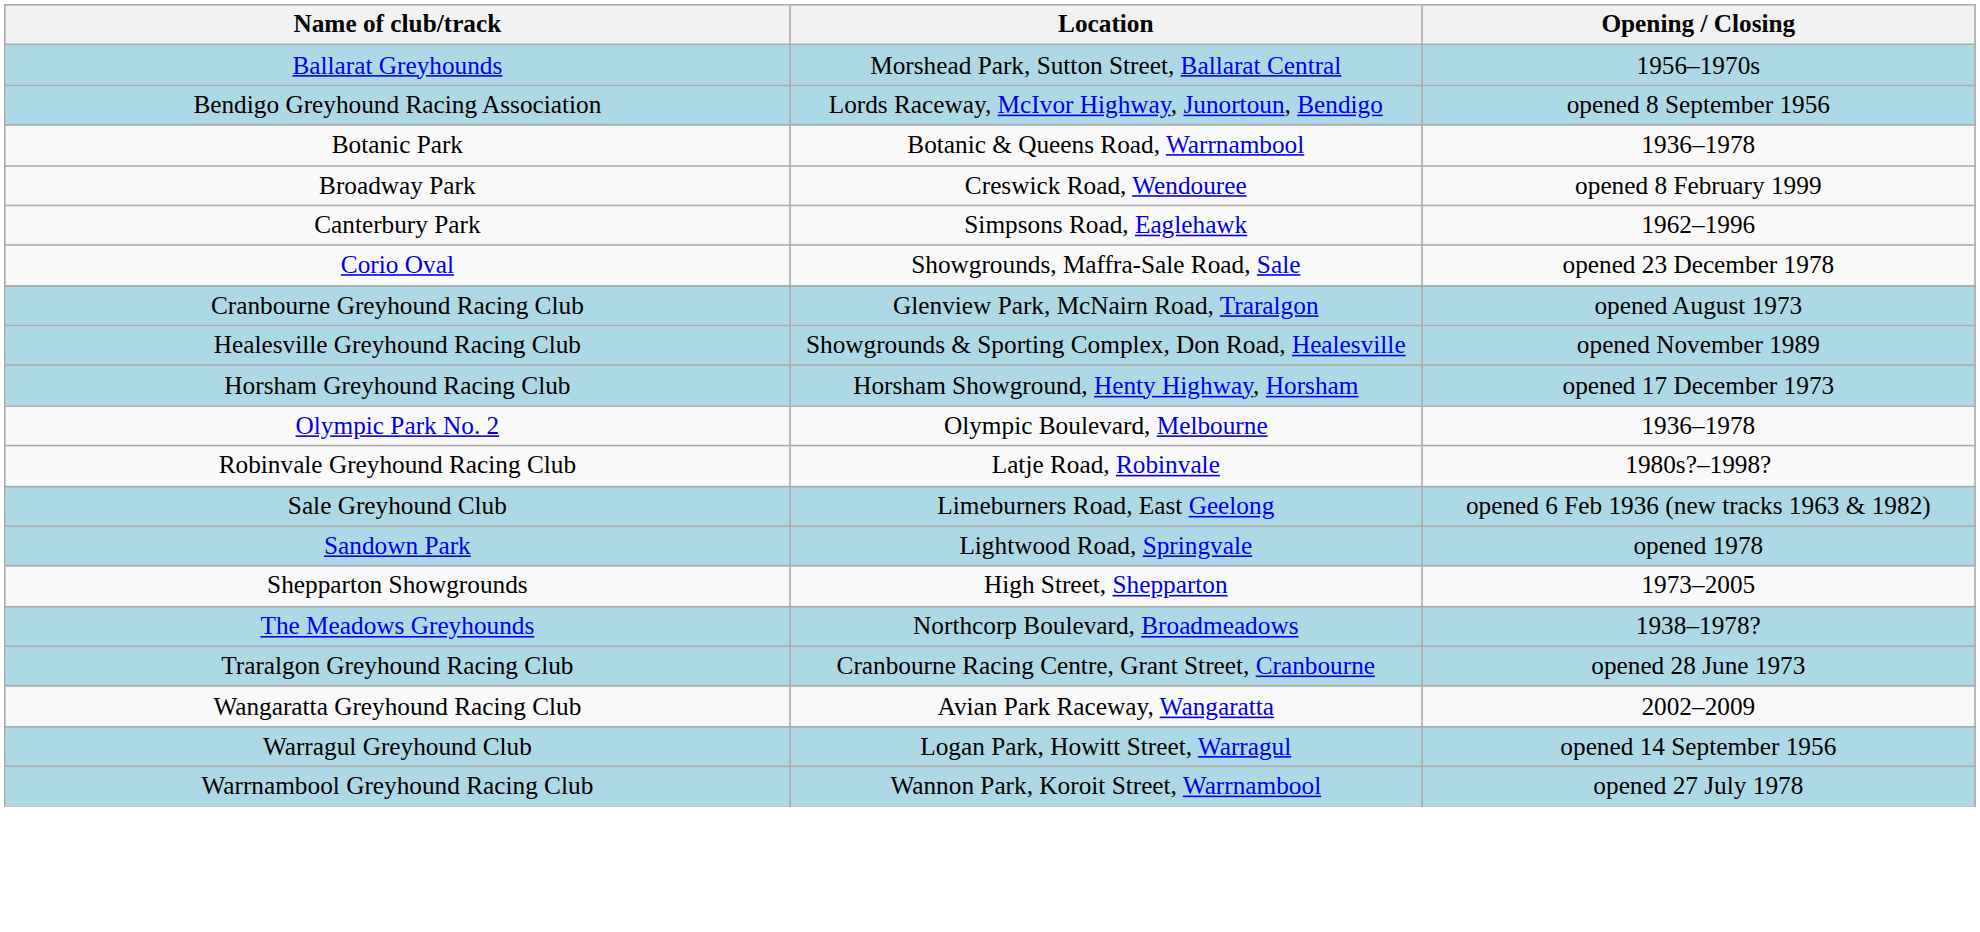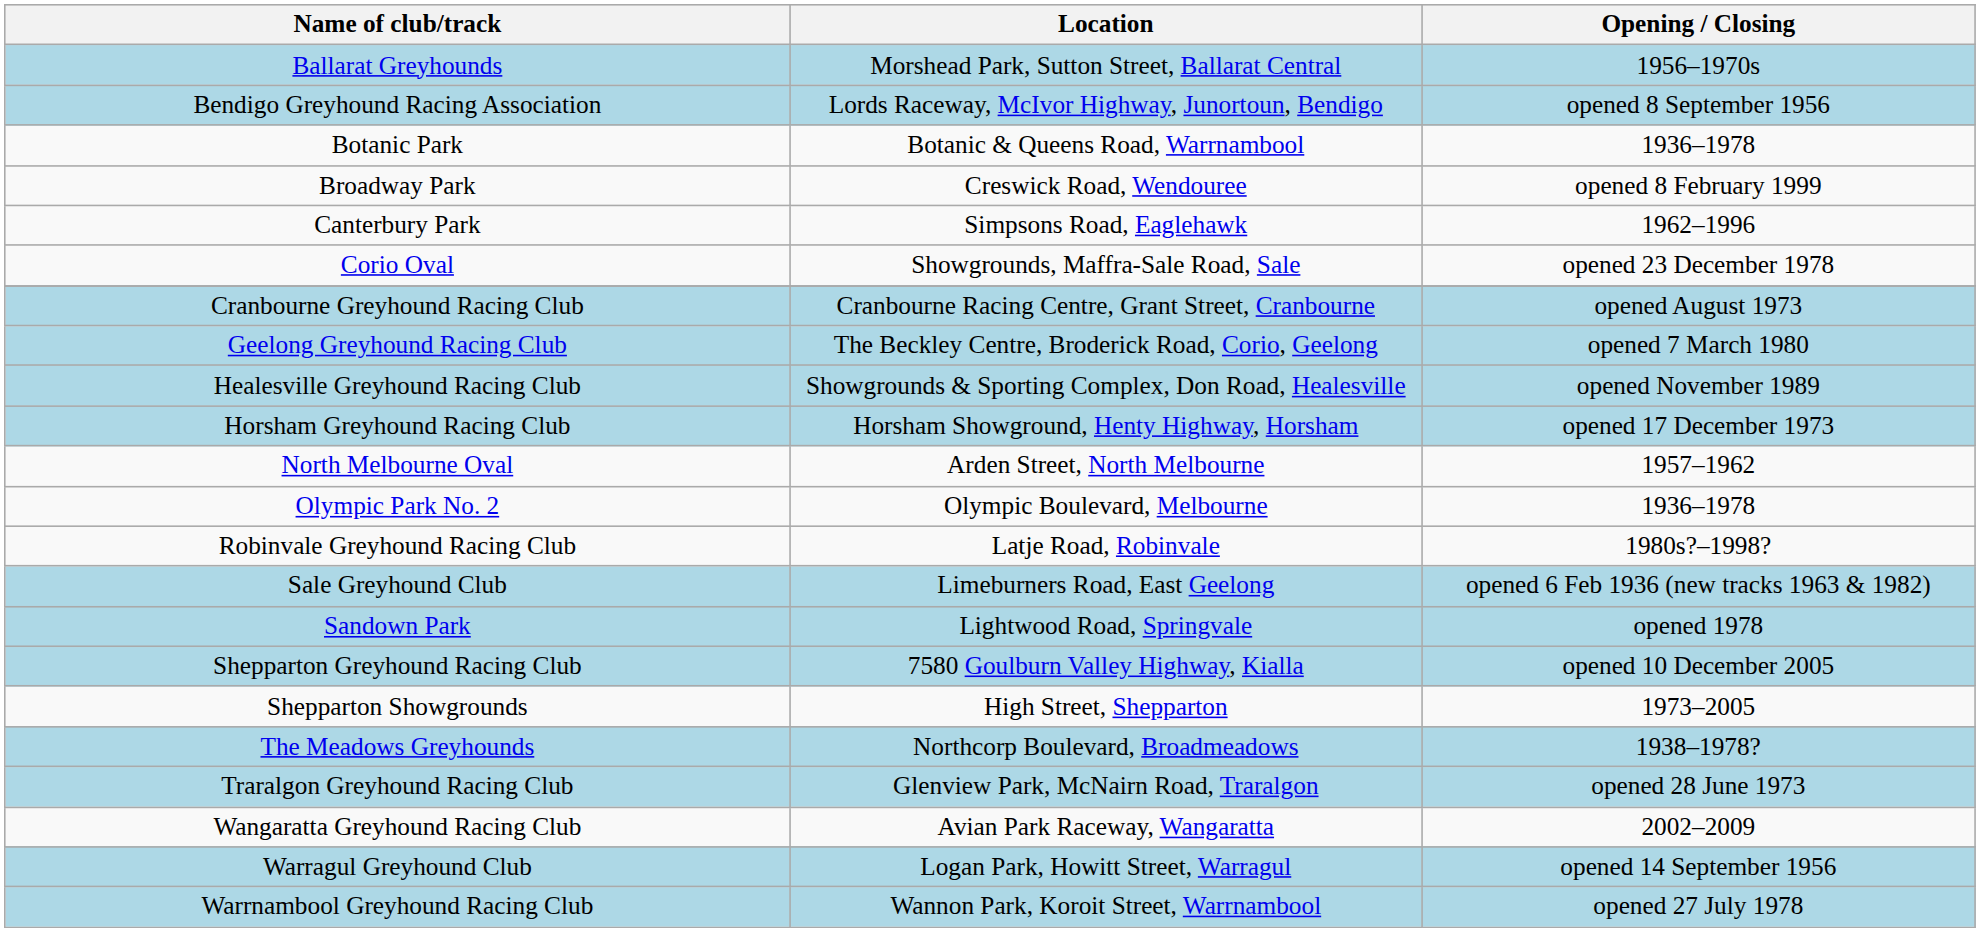 <table class="wikitable" style="text-align:center">
 <tr>
 <th width=500>Name of club/track</th>
 <th width=400>Location</th>
 <th width=350>Opening / Closing</th>
 </tr>
 <tr style="background: lightblue;">
 <td><a href='#'>Ballarat Greyhounds</a></td>
 <td>Morshead Park, Sutton Street, <a href='#'>Ballarat Central</a></td>
 <td>1956–1970s</td>
 </tr>
 <tr style="background: lightblue;">
 <td>Bendigo Greyhound Racing Association</td>
 <td>Lords Raceway, <a href='#'>McIvor Highway</a>, <a href='#'>Junortoun</a>, <a href='#'>Bendigo</a></td>
 <td>opened 8 September 1956</td>
 </tr>
 <tr>
 <td>Botanic Park</td>
 <td>Botanic & Queens Road, <a href='#'>Warrnambool</a></td>
 <td>1936–1978</td>
 </tr>
 <tr>
 <td>Broadway Park</td>
 <td>Creswick Road, <a href='#'>Wendouree</a></td>
 <td>opened 8 February 1999</td>
 </tr>
 <tr>
 <td>Canterbury Park</td>
 <td>Simpsons Road, <a href='#'>Eaglehawk</a></td>
 <td>1962–1996</td>
 </tr>
 <tr>
 <td><a href='#'>Corio Oval</a></td>
 <td>Showgrounds, Maffra-Sale Road, <a href='#'>Sale</a></td>
 <td>opened 23 December 1978</td>
 </tr>
 <tr>
 </tr>
 <tr style="background: lightblue;">
 <td>Cranbourne Greyhound Racing Club</td>
-<td>Glenview Park, McNairn Road, <a href='#'>Traralgon</a></td>
+<td>Cranbourne Racing Centre, Grant Street, <a href='#'>Cranbourne</a></td>
 <td>opened August 1973</td>
+</tr>
+<tr style="background: lightblue;">
+<td><a href='#'>Geelong Greyhound Racing Club</a></td>
+<td>The Beckley Centre, Broderick Road, <a href='#'>Corio</a>, <a href='#'>Geelong</a></td>
+<td>opened 7 March 1980</td>
 </tr>
 <tr style="background: lightblue;">
 <td>Healesville Greyhound Racing Club</td>
 <td>Showgrounds & Sporting Complex, Don Road, <a href='#'>Healesville</a></td>
 <td>opened November 1989</td>
 </tr>
 <tr style="background: lightblue;">
 <td>Horsham Greyhound Racing Club</td>
 <td>Horsham Showground, <a href='#'>Henty Highway</a>, <a href='#'>Horsham</a></td>
 <td>opened 17 December 1973</td>
+</tr>
+<tr>
+<td><a href='#'>North Melbourne Oval</a></td>
+<td>Arden Street, <a href='#'>North Melbourne</a></td>
+<td>1957–1962</td>
 </tr>
 <tr>
 <td><a href='#'>Olympic Park No. 2</a></td>
 <td>Olympic Boulevard, <a href='#'>Melbourne</a></td>
 <td>1936–1978</td>
 </tr>
 <tr>
 <td>Robinvale Greyhound Racing Club</td>
 <td>Latje Road, <a href='#'>Robinvale</a></td>
 <td>1980s?–1998?</td>
 </tr>
 <tr style="background: lightblue;">
 <td>Sale Greyhound Club</td>
 <td>Limeburners Road, East <a href='#'>Geelong</a></td>
 <td>opened 6 Feb 1936 (new tracks 1963 & 1982)</td>
 </tr>
 <tr style="background: lightblue;">
 <td><a href='#'>Sandown Park</a></td>
 <td>Lightwood Road, <a href='#'>Springvale</a></td>
 <td>opened 1978</td>
 </tr>
+<tr style="background: lightblue;">
+<td>Shepparton Greyhound Racing Club</td>
+<td>7580 <a href='#'>Goulburn Valley Highway</a>, <a href='#'>Kialla</a></td>
+<td>opened 10 December 2005</td>
+</tr>
 <tr>
 <td>Shepparton Showgrounds</td>
 <td>High Street, <a href='#'>Shepparton</a></td>
 <td>1973–2005</td>
 </tr>
 <tr style="background: lightblue;">
 <td><a href='#'>The Meadows Greyhounds</a></td>
 <td>Northcorp Boulevard, <a href='#'>Broadmeadows</a></td>
 <td>1938–1978?</td>
 </tr>
 <tr style="background: lightblue;">
 <td>Traralgon Greyhound Racing Club</td>
-<td>Cranbourne Racing Centre, Grant Street, <a href='#'>Cranbourne</a></td>
+<td>Glenview Park, McNairn Road, <a href='#'>Traralgon</a></td>
 <td>opened 28 June 1973</td>
 </tr>
 <tr>
 <td>Wangaratta Greyhound Racing Club</td>
 <td>Avian Park Raceway, <a href='#'>Wangaratta</a></td>
 <td>2002–2009</td>
 </tr>
 <tr style="background: lightblue;">
 <td>Warragul Greyhound Club</td>
 <td>Logan Park, Howitt Street, <a href='#'>Warragul</a></td>
 <td>opened 14 September 1956</td>
 </tr>
 <tr style="background: lightblue;">
 <td>Warrnambool Greyhound Racing Club</td>
 <td>Wannon Park, Koroit Street, <a href='#'>Warrnambool</a></td>
 <td>opened 27 July 1978</td>
 </tr>
 </table>
